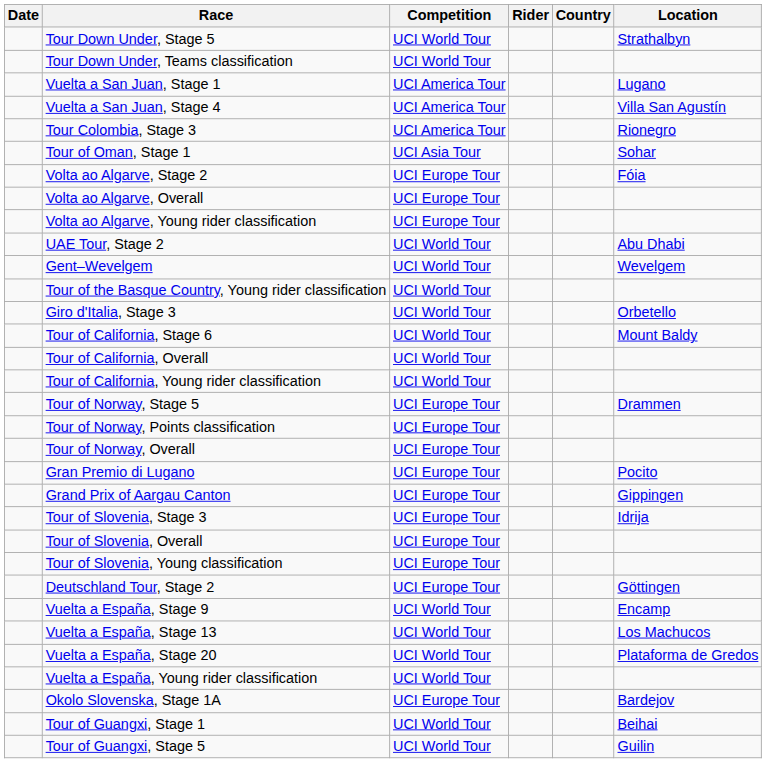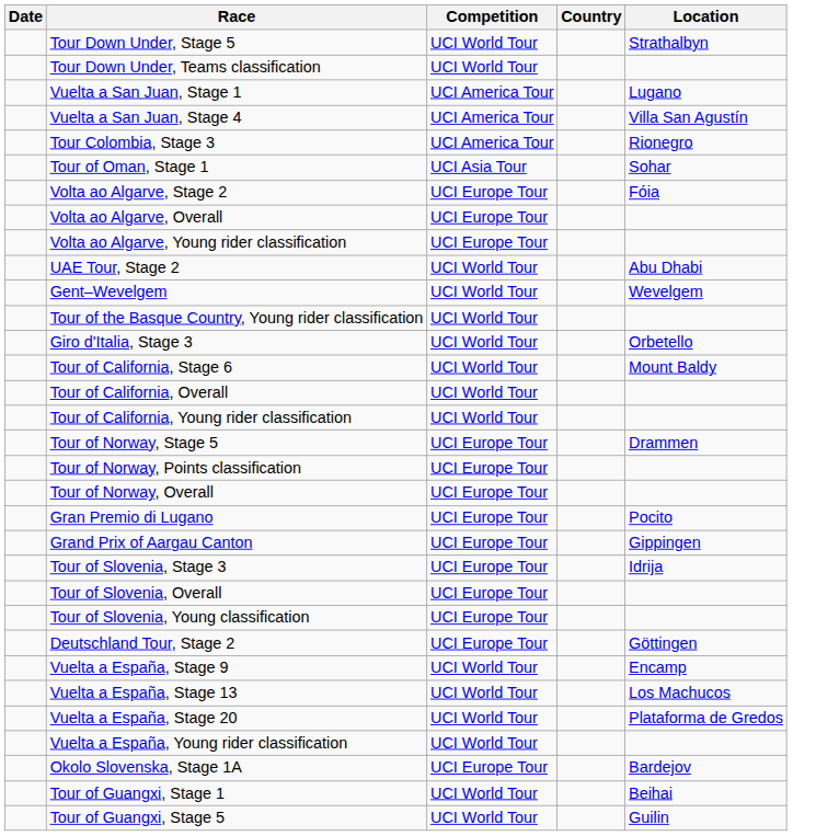 <table class="wikitable sortable">
 <tr>
 <th>Date</th>
 <th>Race</th>
 <th>Competition</th>
-<th>Rider</th>
 <th>Country</th>
 <th>Location</th>
 </tr>
 <tr>
 <td></td>
 <td><a href='#'>Tour Down Under</a>, Stage 5</td>
 <td><a href='#'>UCI World Tour</a></td>
 <td></td>
-<td></td>
 <td><a href='#'>Strathalbyn</a></td>
 </tr>
 <tr>
 <td></td>
 <td><a href='#'>Tour Down Under</a>, Teams classification</td>
 <td><a href='#'>UCI World Tour</a></td>
-<td align="center"></td>
 <td></td>
 <td></td>
 </tr>
 <tr>
 <td></td>
 <td><a href='#'>Vuelta a San Juan</a>, Stage 1</td>
 <td><a href='#'>UCI America Tour</a></td>
 <td></td>
-<td></td>
 <td><a href='#'>Lugano</a></td>
 </tr>
 <tr>
 <td></td>
 <td><a href='#'>Vuelta a San Juan</a>, Stage 4</td>
 <td><a href='#'>UCI America Tour</a></td>
-<td></td>
 <td></td>
 <td><a href='#'>Villa San Agustín</a></td>
 </tr>
 <tr>
 <td></td>
 <td><a href='#'>Tour Colombia</a>, Stage 3</td>
 <td><a href='#'>UCI America Tour</a></td>
 <td></td>
-<td></td>
 <td><a href='#'>Rionegro</a></td>
 </tr>
 <tr>
 <td></td>
 <td><a href='#'>Tour of Oman</a>, Stage 1</td>
 <td><a href='#'>UCI Asia Tour</a></td>
 <td></td>
-<td></td>
 <td><a href='#'>Sohar</a></td>
 </tr>
 <tr>
 <td></td>
 <td><a href='#'>Volta ao Algarve</a>, Stage 2</td>
 <td><a href='#'>UCI Europe Tour</a></td>
-<td></td>
 <td></td>
 <td><a href='#'>Fóia</a></td>
 </tr>
 <tr>
 <td></td>
 <td><a href='#'>Volta ao Algarve</a>, Overall</td>
 <td><a href='#'>UCI Europe Tour</a></td>
 <td></td>
 <td></td>
-<td></td>
 </tr>
 <tr>
 <td></td>
 <td><a href='#'>Volta ao Algarve</a>, Young rider classification</td>
 <td><a href='#'>UCI Europe Tour</a></td>
-<td></td>
 <td></td>
 <td></td>
 </tr>
 <tr>
 <td></td>
 <td><a href='#'>UAE Tour</a>, Stage 2</td>
 <td><a href='#'>UCI World Tour</a></td>
 <td></td>
-<td></td>
 <td><a href='#'>Abu Dhabi</a></td>
 </tr>
 <tr>
 <td></td>
 <td><a href='#'>Gent–Wevelgem</a></td>
 <td><a href='#'>UCI World Tour</a></td>
-<td></td>
 <td></td>
 <td><a href='#'>Wevelgem</a></td>
 </tr>
 <tr>
 <td></td>
 <td><a href='#'>Tour of the Basque Country</a>, Young rider classification</td>
 <td><a href='#'>UCI World Tour</a></td>
 <td></td>
 <td></td>
-<td></td>
 </tr>
 <tr>
 <td></td>
 <td><a href='#'>Giro d'Italia</a>, Stage 3</td>
 <td><a href='#'>UCI World Tour</a></td>
-<td></td>
 <td></td>
 <td><a href='#'>Orbetello</a></td>
 </tr>
 <tr>
 <td></td>
 <td><a href='#'>Tour of California</a>, Stage 6</td>
 <td><a href='#'>UCI World Tour</a></td>
-<td></td>
 <td></td>
 <td><a href='#'>Mount Baldy</a></td>
 </tr>
 <tr>
 <td></td>
 <td><a href='#'>Tour of California</a>, Overall</td>
 <td><a href='#'>UCI World Tour</a></td>
 <td></td>
 <td></td>
-<td></td>
 </tr>
 <tr>
 <td></td>
 <td><a href='#'>Tour of California</a>, Young rider classification</td>
 <td><a href='#'>UCI World Tour</a></td>
 <td></td>
 <td></td>
-<td></td>
 </tr>
 <tr>
 <td></td>
 <td><a href='#'>Tour of Norway</a>, Stage 5</td>
 <td><a href='#'>UCI Europe Tour</a></td>
-<td></td>
 <td></td>
 <td><a href='#'>Drammen</a></td>
 </tr>
 <tr>
 <td></td>
 <td><a href='#'>Tour of Norway</a>, Points classification</td>
 <td><a href='#'>UCI Europe Tour</a></td>
 <td></td>
 <td></td>
-<td></td>
 </tr>
 <tr>
 <td></td>
 <td><a href='#'>Tour of Norway</a>, Overall</td>
 <td><a href='#'>UCI Europe Tour</a></td>
-<td></td>
 <td></td>
 <td></td>
 </tr>
 <tr>
 <td></td>
 <td><a href='#'>Gran Premio di Lugano</a></td>
 <td><a href='#'>UCI Europe Tour</a></td>
 <td></td>
-<td></td>
 <td><a href='#'>Pocito</a></td>
 </tr>
 <tr>
 <td></td>
 <td><a href='#'>Grand Prix of Aargau Canton</a></td>
 <td><a href='#'>UCI Europe Tour</a></td>
 <td></td>
-<td></td>
 <td><a href='#'>Gippingen</a></td>
 </tr>
 <tr>
 <td></td>
 <td><a href='#'>Tour of Slovenia</a>, Stage 3</td>
 <td><a href='#'>UCI Europe Tour</a></td>
-<td></td>
 <td></td>
 <td><a href='#'>Idrija</a></td>
 </tr>
 <tr>
 <td></td>
 <td><a href='#'>Tour of Slovenia</a>, Overall</td>
 <td><a href='#'>UCI Europe Tour</a></td>
 <td></td>
 <td></td>
-<td></td>
 </tr>
 <tr>
 <td></td>
 <td><a href='#'>Tour of Slovenia</a>, Young classification</td>
 <td><a href='#'>UCI Europe Tour</a></td>
-<td></td>
 <td></td>
 <td></td>
 </tr>
 <tr>
 <td></td>
 <td><a href='#'>Deutschland Tour</a>, Stage 2</td>
 <td><a href='#'>UCI Europe Tour</a></td>
 <td></td>
-<td></td>
 <td><a href='#'>Göttingen</a></td>
 </tr>
 <tr>
 <td></td>
 <td><a href='#'>Vuelta a España</a>, Stage 9</td>
 <td><a href='#'>UCI World Tour</a></td>
-<td></td>
 <td></td>
 <td><a href='#'>Encamp</a></td>
 </tr>
 <tr>
 <td></td>
 <td><a href='#'>Vuelta a España</a>, Stage 13</td>
 <td><a href='#'>UCI World Tour</a></td>
 <td></td>
-<td></td>
 <td><a href='#'>Los Machucos</a></td>
 </tr>
 <tr>
 <td></td>
 <td><a href='#'>Vuelta a España</a>, Stage 20</td>
 <td><a href='#'>UCI World Tour</a></td>
-<td></td>
 <td></td>
 <td><a href='#'>Plataforma de Gredos</a></td>
 </tr>
 <tr>
 <td></td>
 <td><a href='#'>Vuelta a España</a>, Young rider classification</td>
 <td><a href='#'>UCI World Tour</a></td>
 <td></td>
 <td></td>
-<td></td>
 </tr>
 <tr>
 <td></td>
 <td><a href='#'>Okolo Slovenska</a>, Stage 1A</td>
 <td><a href='#'>UCI Europe Tour</a></td>
-<td></td>
 <td></td>
 <td><a href='#'>Bardejov</a></td>
 </tr>
 <tr>
 <td></td>
 <td><a href='#'>Tour of Guangxi</a>, Stage 1</td>
 <td><a href='#'>UCI World Tour</a></td>
 <td></td>
-<td></td>
 <td><a href='#'>Beihai</a></td>
 </tr>
 <tr>
 <td></td>
 <td><a href='#'>Tour of Guangxi</a>, Stage 5</td>
 <td><a href='#'>UCI World Tour</a></td>
 <td></td>
-<td></td>
 <td><a href='#'>Guilin</a></td>
 </tr>
 </table>
